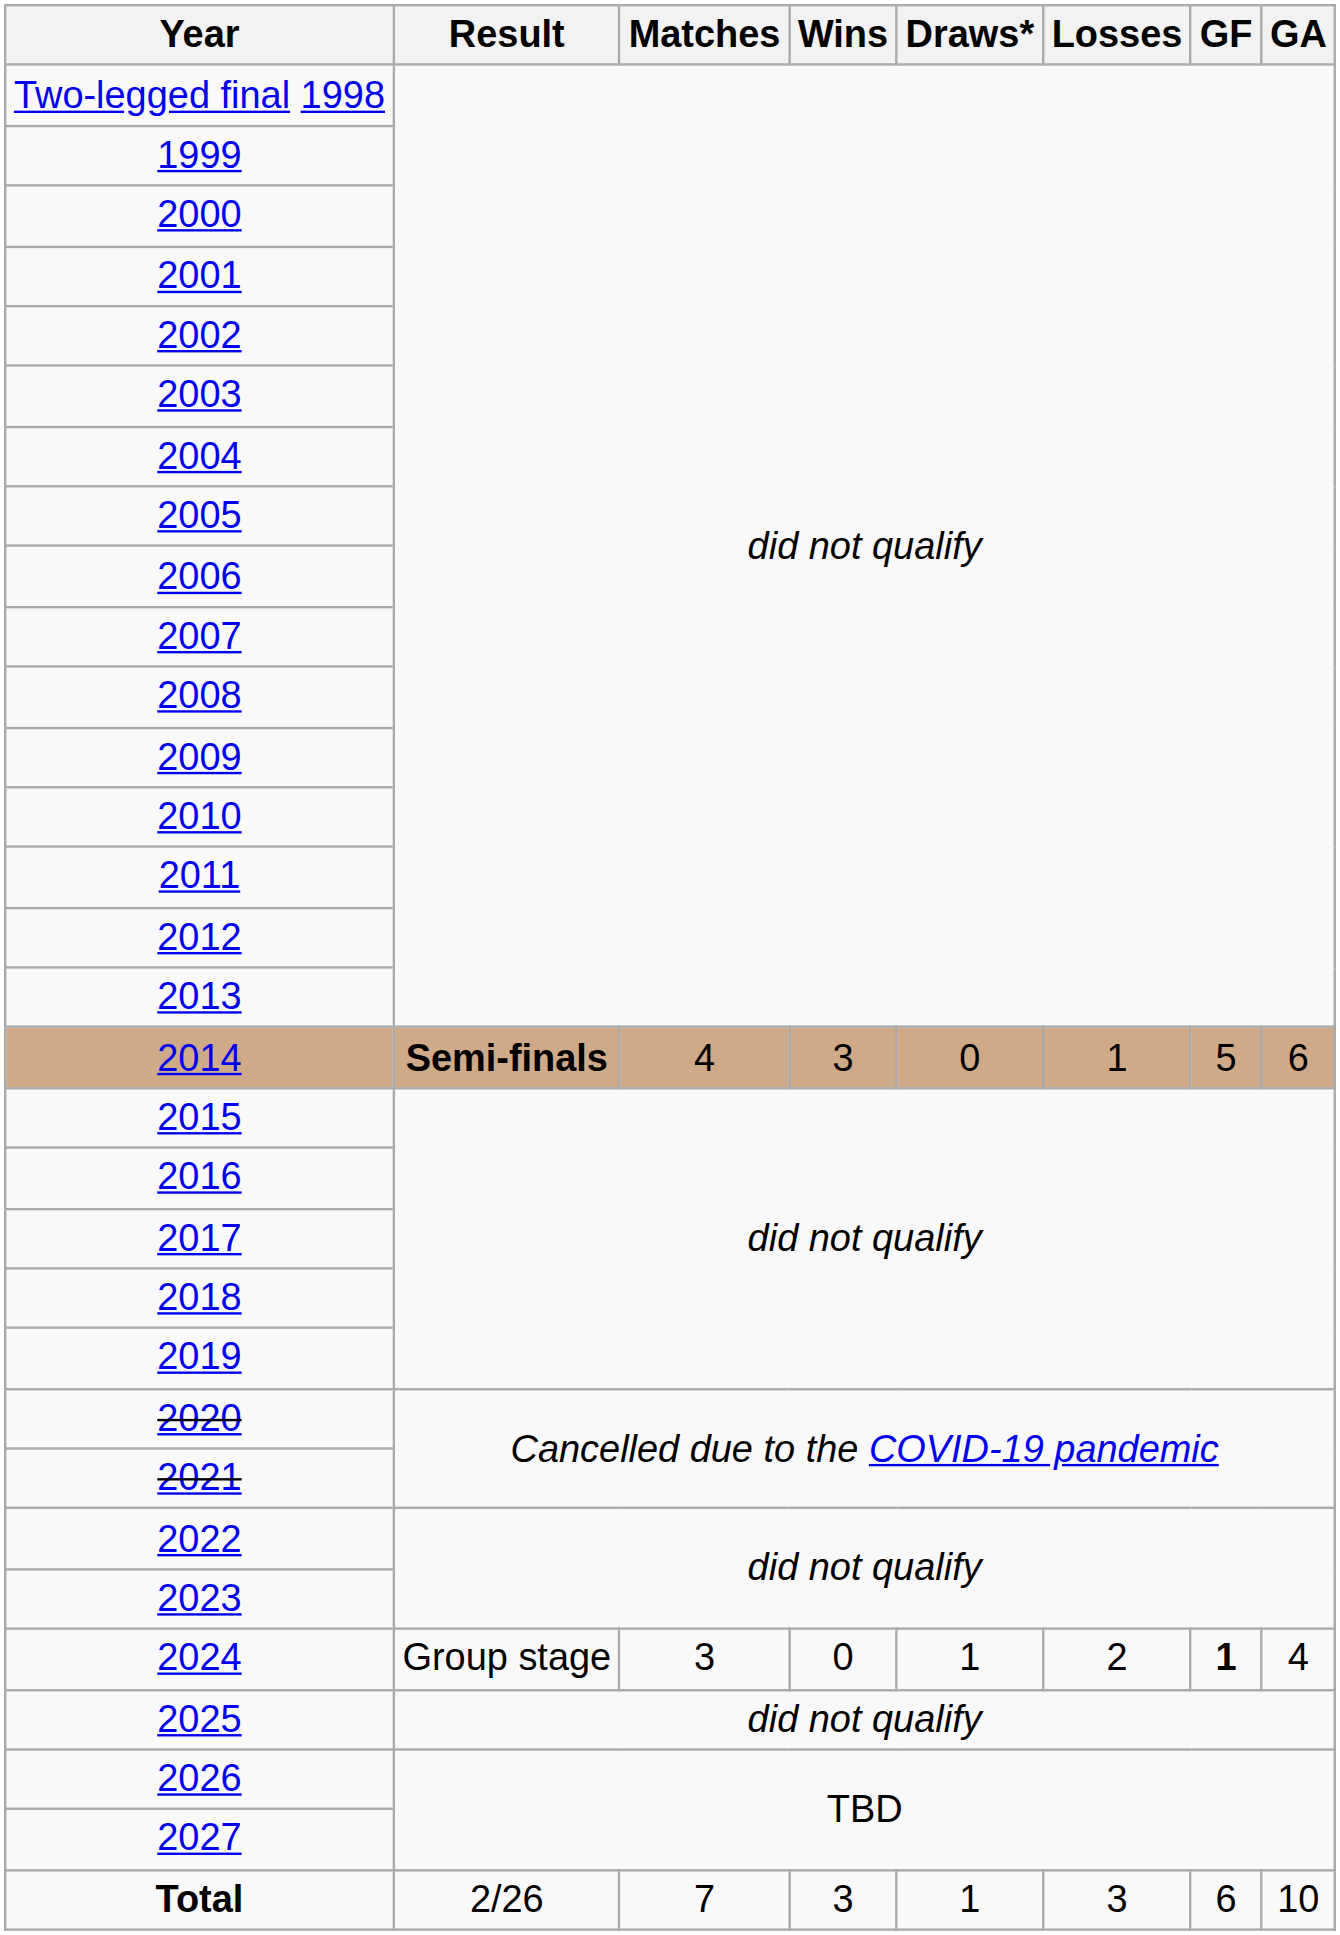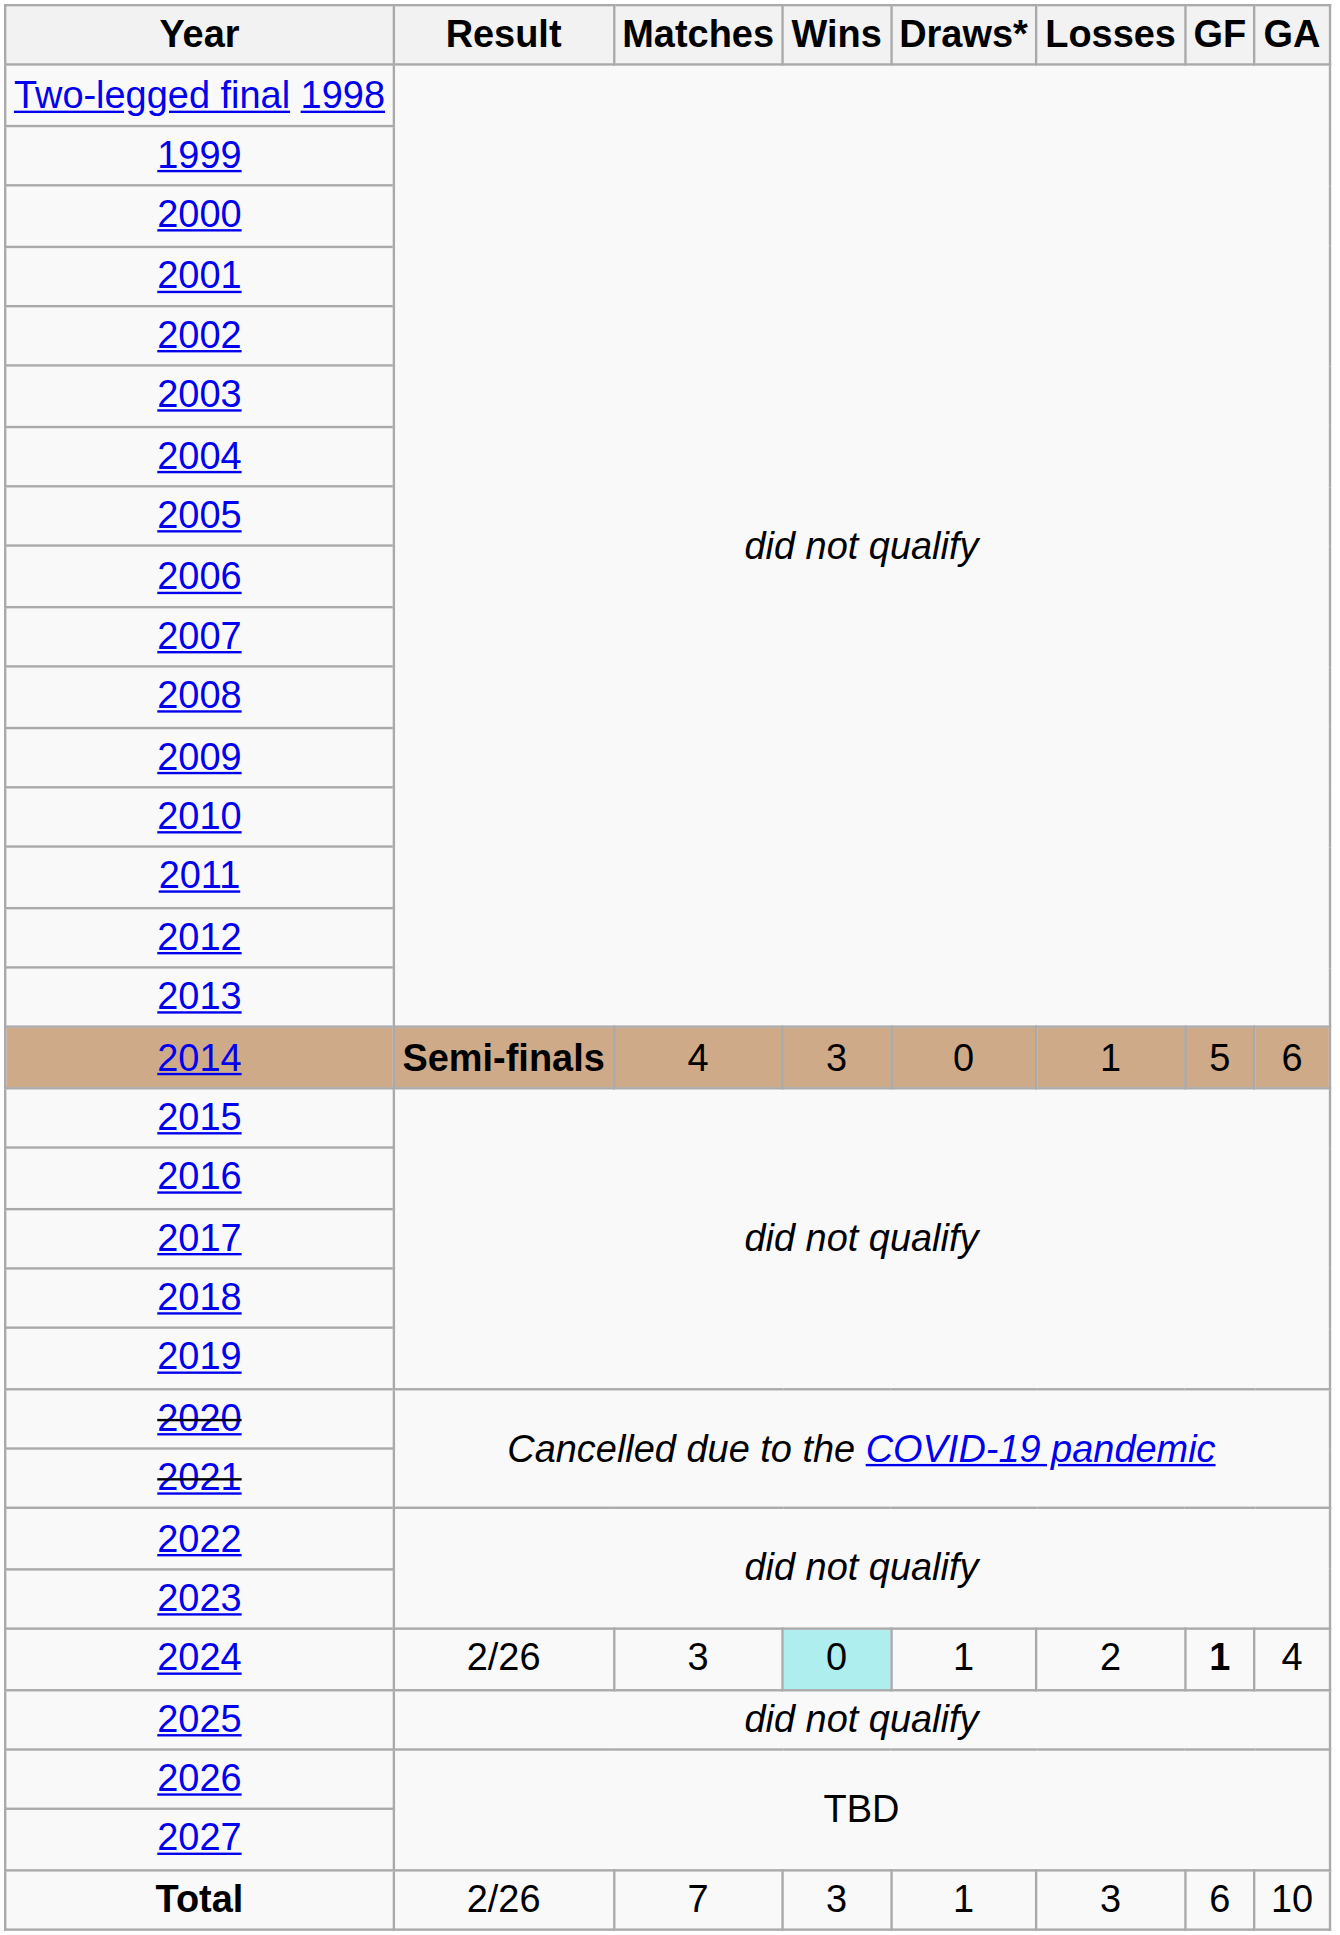 <table class="wikitable" style="text-align: center;">
 <tr>
 <th>Year</th>
 <th>Result</th>
 <th>Matches</th>
 <th>Wins</th>
 <th>Draws*</th>
 <th>Losses</th>
 <th>GF</th>
 <th>GA</th>
 </tr>
 <tr>
 <td><a href='#'>Two-legged final</a> <a href='#'>1998</a></td>
 <td colspan=7 rowspan=16><em>did not qualify</em></td>
 </tr>
 <tr>
 <td> <a href='#'>1999</a></td>
 </tr>
 <tr>
 <td> <a href='#'>2000</a></td>
 </tr>
 <tr>
 <td> <a href='#'>2001</a></td>
 </tr>
 <tr>
 <td> <a href='#'>2002</a></td>
 </tr>
 <tr>
 <td> <a href='#'>2003</a></td>
 </tr>
 <tr>
 <td> <a href='#'>2004</a></td>
 </tr>
 <tr>
 <td> <a href='#'>2005</a></td>
 </tr>
 <tr>
 <td> <a href='#'>2006</a></td>
 </tr>
 <tr>
 <td> <a href='#'>2007</a></td>
 </tr>
 <tr>
 <td> <a href='#'>2008</a></td>
 </tr>
 <tr>
 <td> <a href='#'>2009</a></td>
 </tr>
 <tr>
 <td> <a href='#'>2010</a></td>
 </tr>
 <tr>
 <td> <a href='#'>2011</a></td>
 </tr>
 <tr>
 <td> <a href='#'>2012</a></td>
 </tr>
 <tr>
 <td> <a href='#'>2013</a></td>
 </tr>
 <tr bgcolor=#CFAA88>
 <td> <a href='#'>2014</a></td>
 <td><strong>Semi-finals</strong></td>
 <td>4</td>
 <td>3</td>
 <td>0</td>
 <td>1</td>
 <td>5</td>
 <td>6</td>
 </tr>
 <tr>
 <td> <a href='#'>2015</a></td>
 <td colspan=7 rowspan=5><em>did not qualify</em></td>
 </tr>
 <tr>
 <td> <a href='#'>2016</a></td>
 </tr>
 <tr>
 <td> <a href='#'>2017</a></td>
 </tr>
 <tr>
 <td> <a href='#'>2018</a></td>
 </tr>
 <tr>
 <td> <a href='#'>2019</a></td>
 </tr>
 <tr>
 <td> <s><a href='#'>2020</a></s></td>
 <td colspan=7 rowspan=2><em>Cancelled due to the <a href='#'>COVID-19 pandemic</a></em></td>
 </tr>
 <tr>
 <td> <s><a href='#'>2021</a></s></td>
 </tr>
 <tr>
 <td> <a href='#'>2022</a></td>
 <td colspan="7" rowspan="2"><em>did not qualify</em></td>
 </tr>
 <tr>
 <td> <a href='#'>2023</a></td>
 </tr>
 <tr>
 <td> <a href='#'>2024</a></td>
-<td>Group stage</td>
+<td>2/26</td>
 <td>3</td>
-<td>0</td>
+<td style="background: paleturquoise;">0</td>
 <td>1</td>
 <td>2</td>
 <td><strong>1</strong></td>
 <td>4</td>
 </tr>
 <tr>
 <td> <a href='#'>2025</a></td>
 <td colspan="7"><em>did not qualify</em></td>
 </tr>
 <tr>
 <td> <a href='#'>2026</a></td>
 <td colspan="7" rowspan="2">TBD</td>
 </tr>
 <tr>
 <td> <a href='#'>2027</a></td>
 </tr>
 <tr>
 <td><strong>Total</strong></td>
 <td>2/26</td>
 <td>7</td>
 <td>3</td>
 <td>1</td>
 <td>3</td>
 <td>6</td>
 <td>10</td>
 </tr>
 </table>
